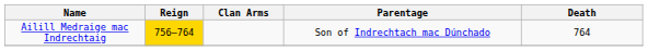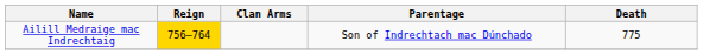 <table style="text-align:center; width:100%" class="wikitable">
 <tr>
 <th style="width:22%">Name</th>
 <th>Reign</th>
 <th style="width:105px">Clan Arms</th>
 <th>Parentage</th>
 <th style="width:19%">Death</th>
 </tr>
 <tr>
 <td><a href='#'>Ailill Medraige mac Indrechtaig</a></td>
 <td style="background: gold;">756–764</td>
 <td></td>
 <td>Son of <a href='#'>Indrechtach mac Dúnchado</a></td>
-<td>764</td>
+<td>775</td>
 </tr>
 <tr>
 </tr>
 </table>
